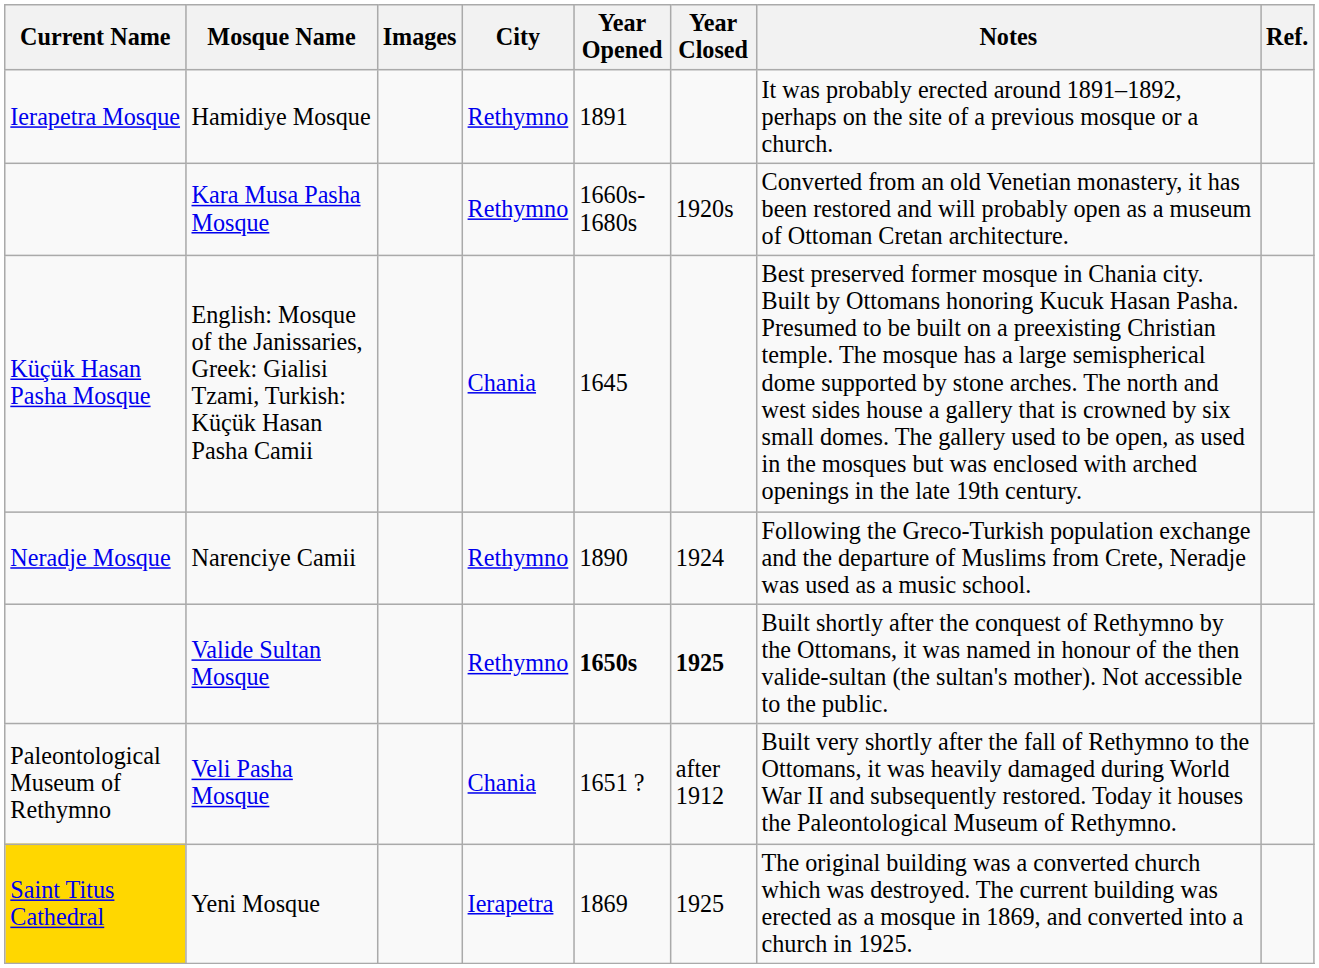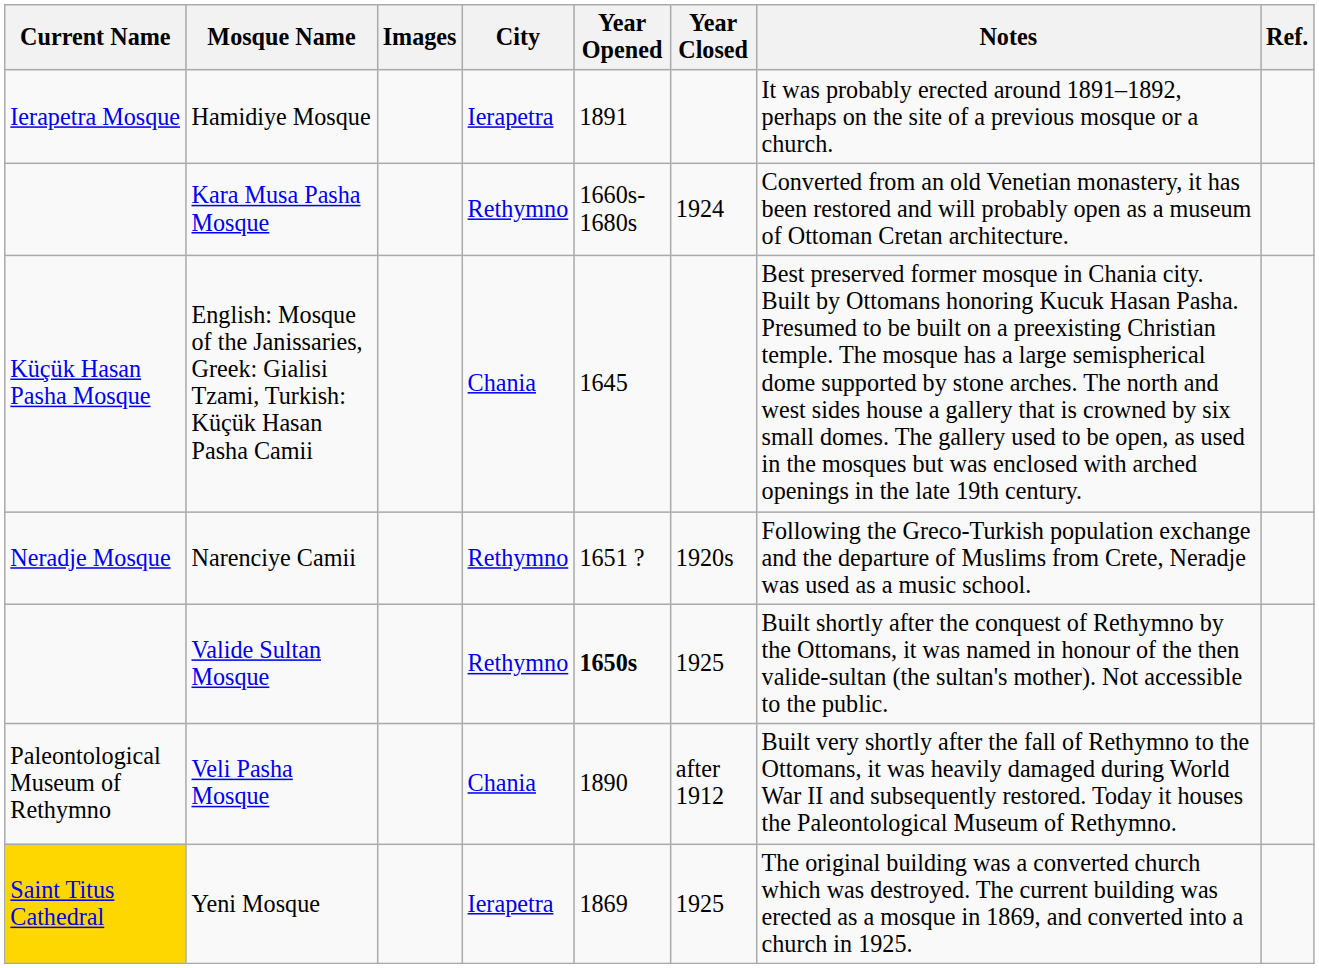 <table class="wikitable plainrowheaders sortable" style="text-align:left;">
 <tr>
 <th>Current Name</th>
 <th>Mosque Name</th>
 <th class="unsortable">Images</th>
 <th>City</th>
 <th>Year Opened</th>
 <th>Year Closed</th>
 <th class="unsortable">Notes</th>
 <th class="unsortable">Ref.</th>
 </tr>
 <tr>
 <td><a href='#'>Ierapetra Mosque</a></td>
 <td>Hamidiye Mosque</td>
 <td></td>
-<td><a href='#'>Rethymno</a></td>
+<td><a href='#'>Ierapetra</a></td>
 <td>1891</td>
 <td></td>
 <td>It was probably erected around 1891–1892, perhaps on the site of a previous mosque or a church.</td>
 <td></td>
 </tr>
 <tr>
 <td></td>
 <td><a href='#'>Kara Musa Pasha Mosque</a></td>
 <td></td>
 <td><a href='#'>Rethymno</a></td>
 <td>1660s-1680s</td>
-<td>1920s</td>
+<td>1924</td>
 <td>Converted from an old Venetian monastery, it has been restored and will probably open as a museum of Ottoman Cretan architecture.</td>
 <td></td>
 </tr>
 <tr>
 <td><a href='#'>Küçük Hasan Pasha Mosque</a></td>
 <td>English: Mosque of the Janissaries, Greek: Gialisi Tzami, Turkish: Küçük Hasan Pasha Camii</td>
 <td></td>
 <td><a href='#'>Chania</a></td>
 <td>1645</td>
 <td></td>
 <td>Best preserved former mosque in Chania city. Built by Ottomans honoring Kucuk Hasan Pasha. Presumed to be built on a preexisting Christian temple. The mosque has a large semispherical dome supported by stone arches. The north and west sides house a gallery that is crowned by six small domes. The gallery used to be open, as used in the mosques but was enclosed with arched openings in the late 19th century.</td>
 <td></td>
 </tr>
 <tr>
 <td><a href='#'>Neradje Mosque</a></td>
 <td>Narenciye Camii</td>
 <td></td>
 <td><a href='#'>Rethymno</a></td>
-<td>1890</td>
-<td>1924</td>
+<td>1651 ?</td>
+<td>1920s</td>
 <td>Following the Greco-Turkish population exchange and the departure of Muslims from Crete, Neradje was used as a music school.</td>
 <td></td>
 </tr>
 <tr>
 <td></td>
 <td><a href='#'>Valide Sultan Mosque</a></td>
 <td></td>
 <td><a href='#'>Rethymno</a></td>
 <td><strong>1650s</strong></td>
-<td><strong>1925</strong></td>
+<td>1925</td>
 <td>Built shortly after the conquest of Rethymno by the Ottomans, it was named in honour of the then valide-sultan (the sultan's mother). Not accessible to the public.</td>
 <td></td>
 </tr>
 <tr>
 <td>Paleontological Museum of Rethymno</td>
 <td><a href='#'>Veli Pasha Mosque</a></td>
 <td></td>
 <td><a href='#'>Chania</a></td>
-<td>1651 ?</td>
+<td>1890</td>
 <td>after 1912</td>
 <td>Built very shortly after the fall of Rethymno to the Ottomans, it was heavily damaged during World War II and subsequently restored. Today it houses the Paleontological Museum of Rethymno.</td>
 <td></td>
 </tr>
 <tr>
 <td style="background: gold;"><a href='#'>Saint Titus Cathedral</a></td>
 <td>Yeni Mosque</td>
 <td></td>
 <td><a href='#'>Ierapetra</a></td>
 <td>1869</td>
 <td>1925</td>
 <td>The original building was a converted church which was destroyed. The current building was erected as a mosque in 1869, and converted into a church in 1925.</td>
 <td></td>
 </tr>
 <tr>
 </tr>
 </table>
